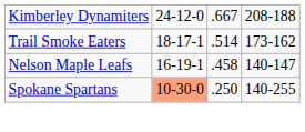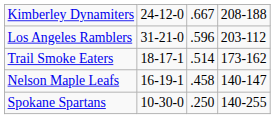 <table class="wikitable">
 <tr>
 <td><a href='#'>Kimberley Dynamiters</a></td>
 <td>24-12-0</td>
 <td>.667</td>
 <td>208-188</td>
+</tr>
+<tr>
+<td><a href='#'>Los Angeles Ramblers</a></td>
+<td>31-21-0</td>
+<td>.596</td>
+<td>203-112</td>
 </tr>
 <tr>
 <td><a href='#'>Trail Smoke Eaters</a></td>
 <td>18-17-1</td>
 <td>.514</td>
 <td>173-162</td>
 </tr>
 <tr>
 <td><a href='#'>Nelson Maple Leafs</a></td>
 <td>16-19-1</td>
 <td>.458</td>
 <td>140-147</td>
 </tr>
 <tr>
 <td><a href='#'>Spokane Spartans</a></td>
-<td style="background: lightsalmon;">10-30-0</td>
+<td>10-30-0</td>
 <td>.250</td>
 <td>140-255</td>
 </tr>
 </table>
